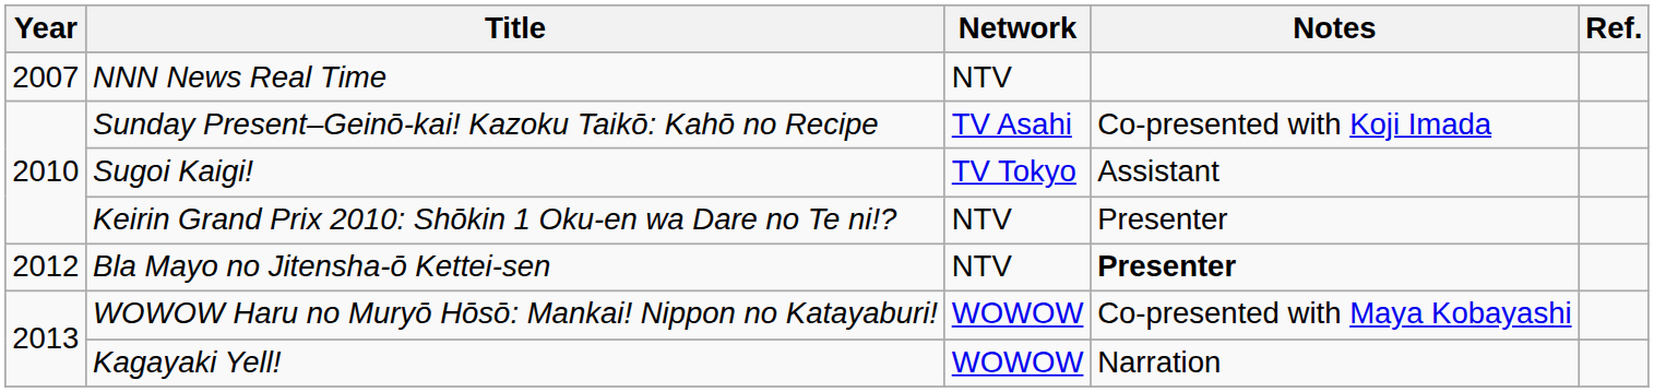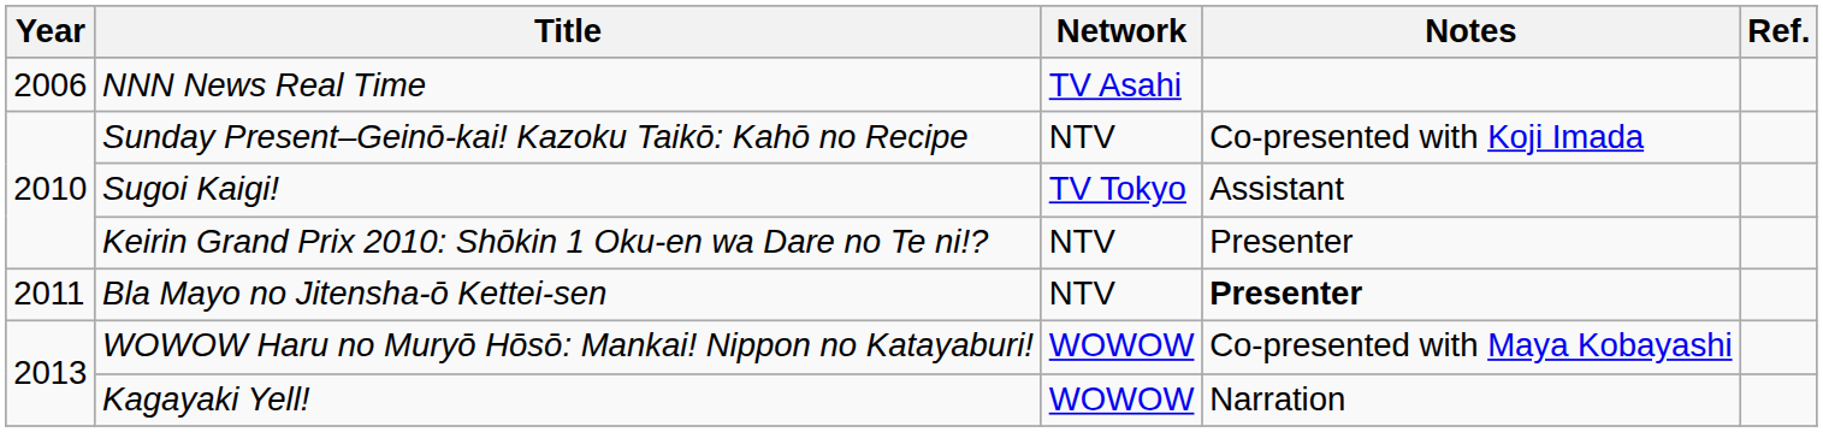 <table class="wikitable">
 <tr>
 <th>Year</th>
 <th>Title</th>
 <th>Network</th>
 <th>Notes</th>
 <th>Ref.</th>
 </tr>
 <tr>
-<td>2007</td>
+<td>2006</td>
 <td><em>NNN News Real Time</em></td>
-<td>NTV</td>
+<td><a href='#'>TV Asahi</a></td>
 <td></td>
 <td></td>
 </tr>
 <tr>
 <td rowspan="3">2010</td>
 <td><em>Sunday Present–Geinō-kai! Kazoku Taikō: Kahō no Recipe</em></td>
-<td><a href='#'>TV Asahi</a></td>
+<td>NTV</td>
 <td>Co-presented with <a href='#'>Koji Imada</a></td>
 <td></td>
 </tr>
 <tr>
 <td><em>Sugoi Kaigi!</em></td>
 <td><a href='#'>TV Tokyo</a></td>
 <td>Assistant</td>
 <td></td>
 </tr>
 <tr>
 <td><em>Keirin Grand Prix 2010: Shōkin 1 Oku-en wa Dare no Te ni!?</em></td>
 <td>NTV</td>
 <td>Presenter</td>
 <td></td>
 </tr>
 <tr>
-<td>2012</td>
+<td>2011</td>
 <td><em>Bla Mayo no Jitensha-ō Kettei-sen</em></td>
 <td>NTV</td>
 <td><strong>Presenter</strong></td>
 <td></td>
 </tr>
 <tr>
 <td rowspan="2">2013</td>
 <td><em>WOWOW Haru no Muryō Hōsō: Mankai! Nippon no Katayaburi!</em></td>
 <td><a href='#'>WOWOW</a></td>
 <td>Co-presented with <a href='#'>Maya Kobayashi</a></td>
 <td></td>
 </tr>
 <tr>
 <td><em>Kagayaki Yell!</em></td>
 <td><a href='#'>WOWOW</a></td>
 <td>Narration</td>
 <td></td>
 </tr>
 </table>
